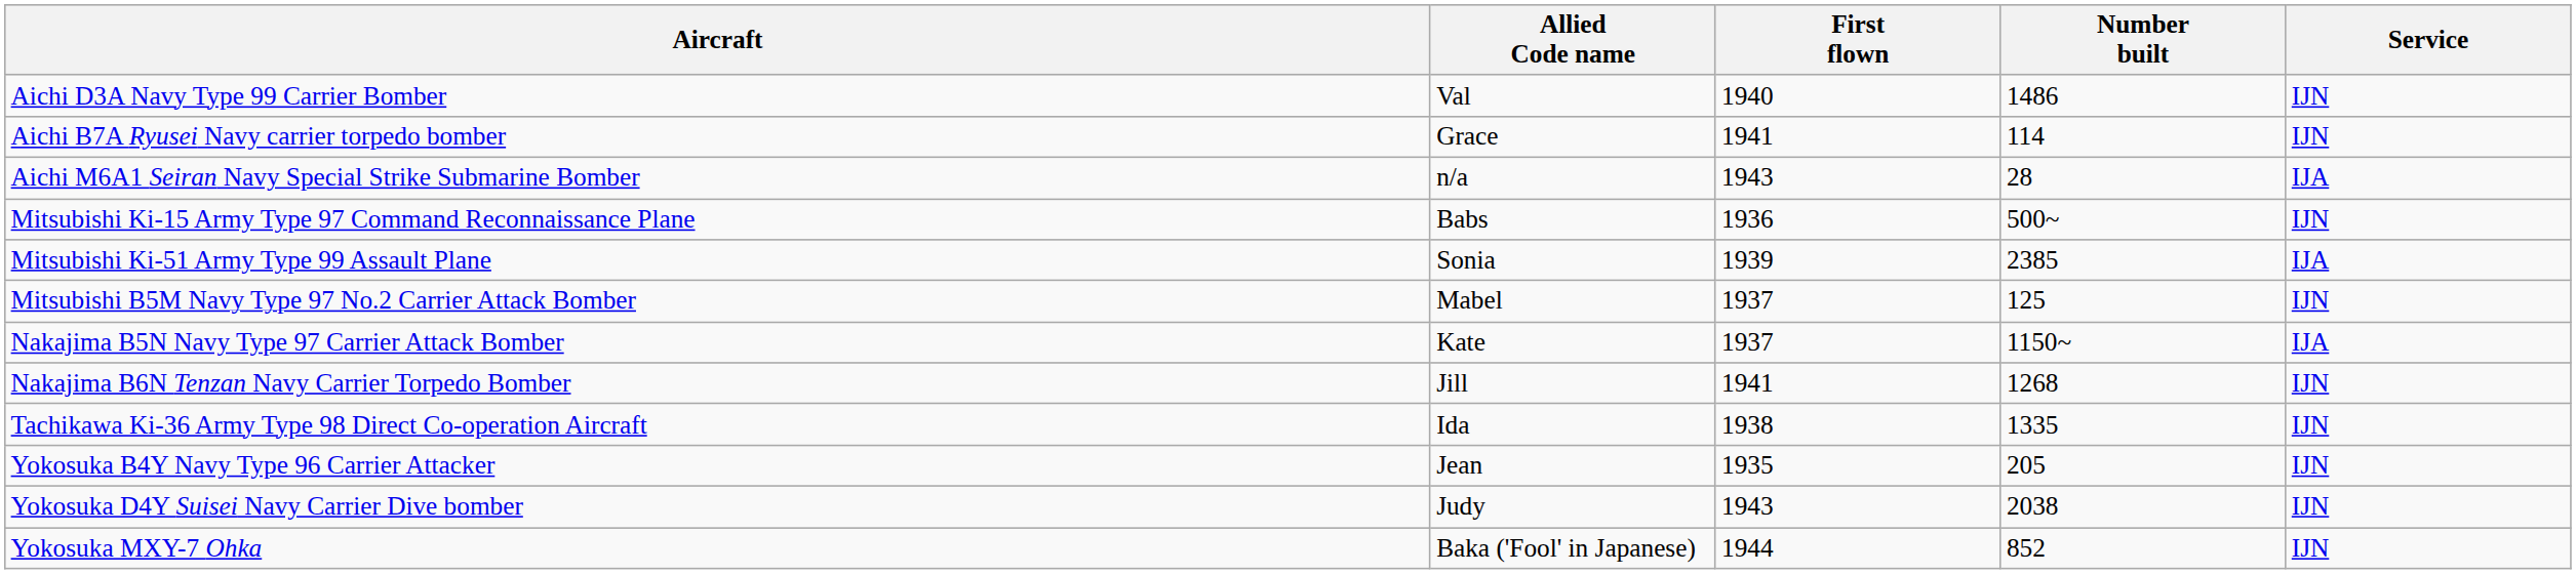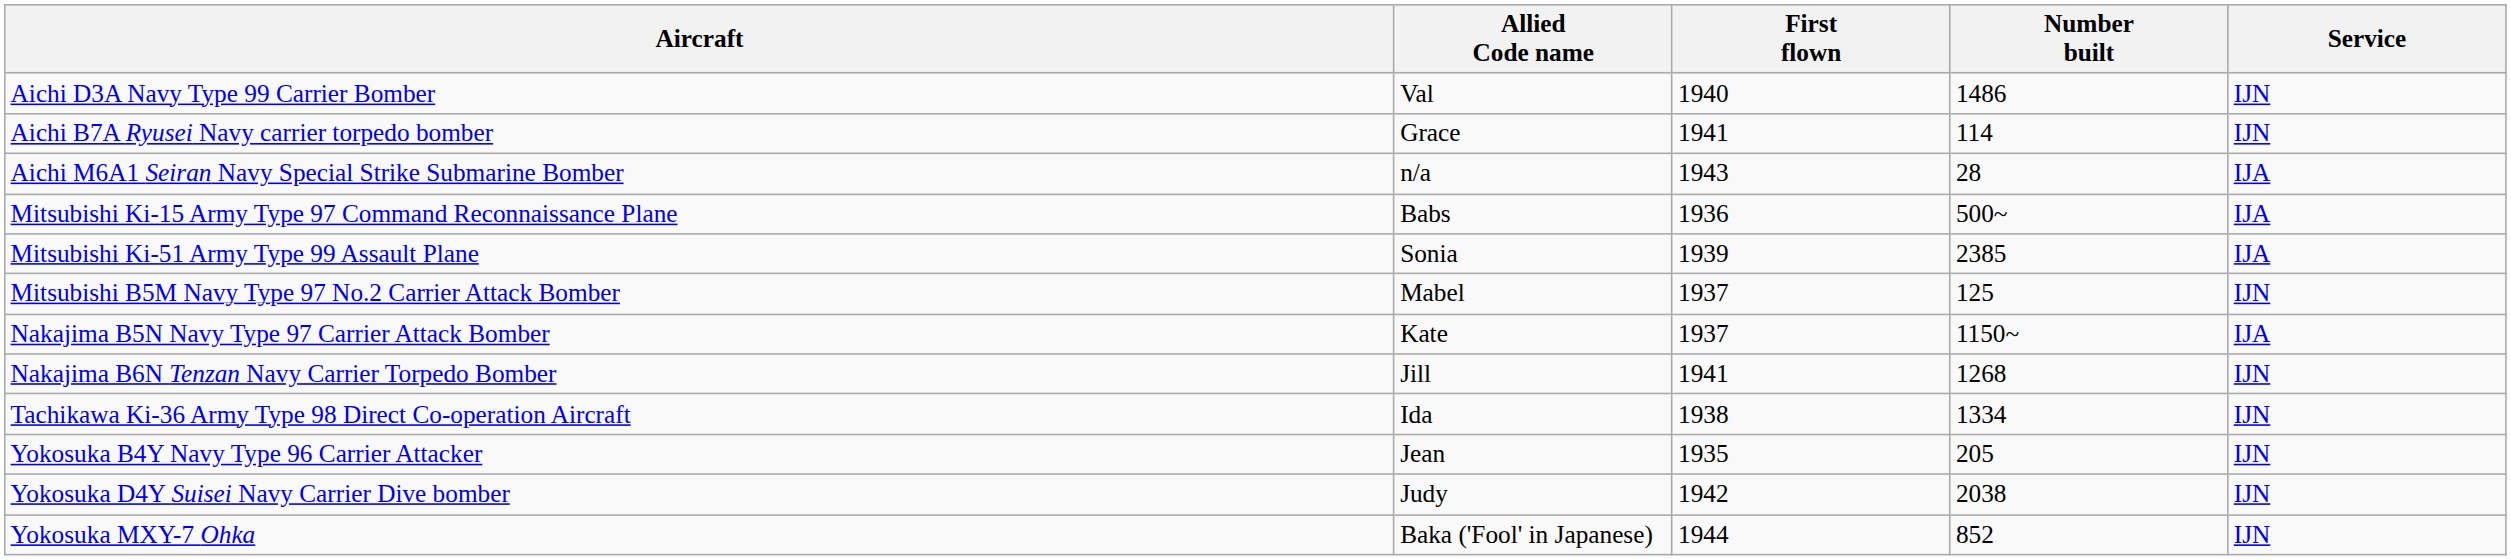 <table class="wikitable sortable" style="width:100%;">
 <tr>
 <th width=50%>Aircraft</th>
 <th width=10%>Allied<br>Code name</th>
 <th width=10%>First<br>flown</th>
 <th width=10%>Number<br>built</th>
 <th width=10%>Service</th>
 </tr>
 <tr>
 <td><a href='#'>Aichi D3A Navy Type 99 Carrier Bomber</a></td>
 <td>Val</td>
 <td>1940</td>
 <td>1486</td>
 <td><a href='#'>IJN</a></td>
 </tr>
 <tr>
 <td><a href='#'>Aichi B7A <em>Ryusei</em> Navy carrier torpedo bomber</a></td>
 <td>Grace</td>
 <td>1941</td>
 <td>114</td>
 <td><a href='#'>IJN</a></td>
 </tr>
 <tr>
 <td><a href='#'>Aichi M6A1 <em>Seiran</em> Navy Special Strike Submarine Bomber</a></td>
 <td>n/a</td>
 <td>1943</td>
 <td>28</td>
 <td><a href='#'>IJA</a></td>
 </tr>
 <tr>
 <td><a href='#'>Mitsubishi Ki-15 Army Type 97 Command Reconnaissance Plane</a></td>
 <td>Babs</td>
 <td>1936</td>
 <td>500~</td>
-<td><a href='#'>IJN</a></td>
+<td><a href='#'>IJA</a></td>
 </tr>
 <tr>
 <td><a href='#'>Mitsubishi Ki-51 Army Type 99 Assault Plane</a></td>
 <td>Sonia</td>
 <td>1939</td>
 <td>2385</td>
 <td><a href='#'>IJA</a></td>
 </tr>
 <tr>
 <td><a href='#'>Mitsubishi B5M Navy Type 97 No.2 Carrier Attack Bomber</a></td>
 <td>Mabel</td>
 <td>1937</td>
 <td>125</td>
 <td><a href='#'>IJN</a></td>
 </tr>
 <tr>
 <td><a href='#'>Nakajima B5N Navy Type 97 Carrier Attack Bomber</a></td>
 <td>Kate</td>
 <td>1937</td>
 <td>1150~</td>
 <td><a href='#'>IJA</a></td>
 </tr>
 <tr>
 <td><a href='#'>Nakajima B6N <em>Tenzan</em> Navy Carrier Torpedo Bomber</a></td>
 <td>Jill</td>
 <td>1941</td>
 <td>1268</td>
 <td><a href='#'>IJN</a></td>
 </tr>
 <tr>
 <td><a href='#'>Tachikawa Ki-36 Army Type 98 Direct Co-operation Aircraft</a></td>
 <td>Ida</td>
 <td>1938</td>
-<td>1335</td>
+<td>1334</td>
 <td><a href='#'>IJN</a></td>
 </tr>
 <tr>
 <td><a href='#'>Yokosuka B4Y Navy Type 96 Carrier Attacker</a></td>
 <td>Jean</td>
 <td>1935</td>
 <td>205</td>
 <td><a href='#'>IJN</a></td>
 </tr>
 <tr>
 <td><a href='#'>Yokosuka D4Y <em>Suisei</em> Navy Carrier Dive bomber</a></td>
 <td>Judy</td>
-<td>1943</td>
+<td>1942</td>
 <td>2038</td>
 <td><a href='#'>IJN</a></td>
 </tr>
 <tr>
 <td><a href='#'>Yokosuka MXY-7 <em>Ohka</em></a></td>
 <td>Baka ('Fool' in Japanese)</td>
 <td>1944</td>
 <td>852</td>
 <td><a href='#'>IJN</a></td>
 </tr>
 </table>
